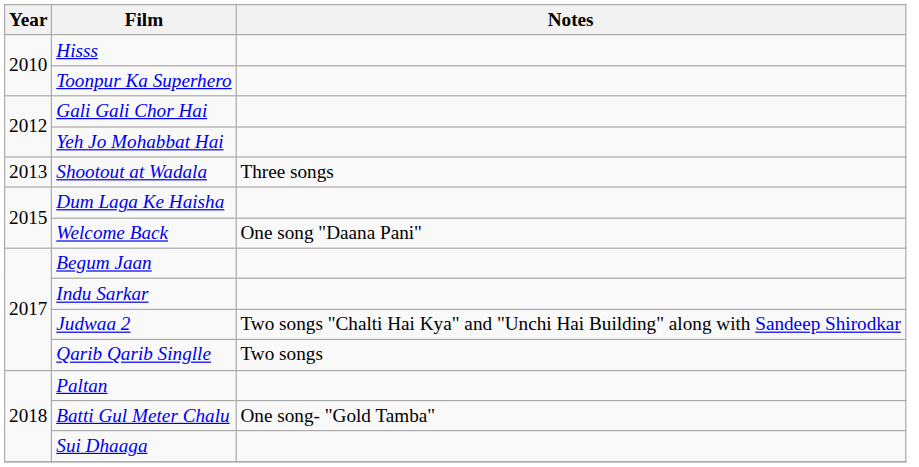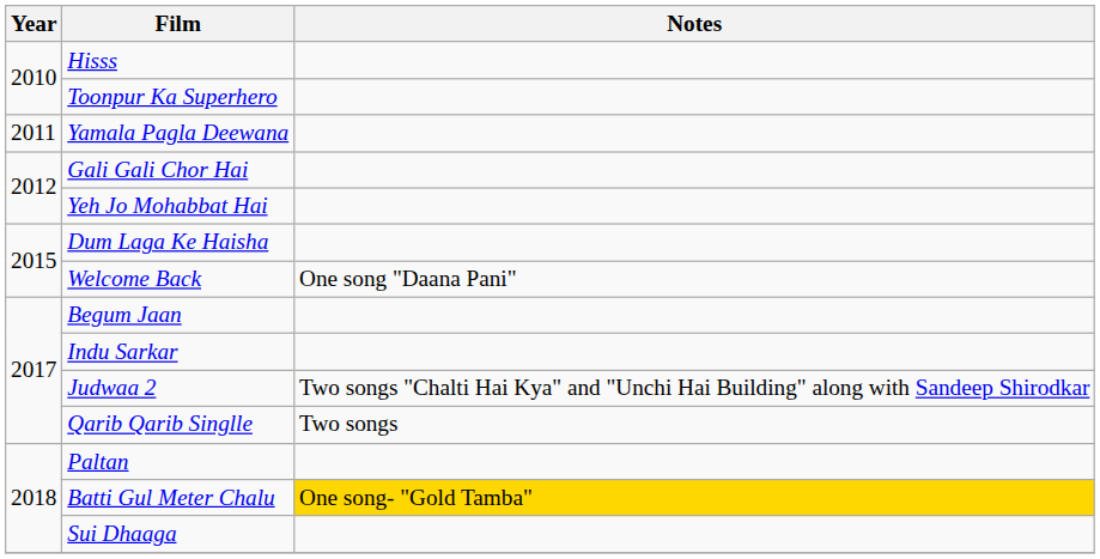 <table class="wikitable sortable">
 <tr>
 <th>Year</th>
 <th>Film</th>
 <th>Notes</th>
 </tr>
 <tr>
 <td rowspan="2">2010</td>
 <td><em><a href='#'>Hisss</a></em></td>
 <td></td>
 </tr>
 <tr>
 <td><em><a href='#'>Toonpur Ka Superhero</a></em></td>
 <td></td>
 </tr>
 <tr>
+<td>2011</td>
+<td><em><a href='#'>Yamala Pagla Deewana</a></em></td>
+<td></td>
+</tr>
+<tr>
 <td rowspan="2">2012</td>
 <td><em><a href='#'>Gali Gali Chor Hai</a></em></td>
 <td></td>
 </tr>
 <tr>
 <td><em><a href='#'>Yeh Jo Mohabbat Hai</a></em></td>
 <td></td>
-</tr>
-<tr>
-<td>2013</td>
-<td><em><a href='#'>Shootout at Wadala</a></em></td>
-<td>Three songs</td>
 </tr>
 <tr>
 <td rowspan="2">2015</td>
 <td><em><a href='#'>Dum Laga Ke Haisha</a></em></td>
 <td></td>
 </tr>
 <tr>
 <td><a href='#'><em>Welcome Back</em></a></td>
 <td>One song "Daana Pani"</td>
 </tr>
 <tr>
 <td rowspan="4">2017</td>
 <td><em><a href='#'>Begum Jaan</a></em></td>
 <td></td>
 </tr>
 <tr>
 <td><em><a href='#'>Indu Sarkar</a></em></td>
 <td></td>
 </tr>
 <tr>
 <td><em><a href='#'>Judwaa 2</a></em></td>
 <td>Two songs "Chalti Hai Kya" and "Unchi Hai Building" along with <a href='#'>Sandeep Shirodkar</a></td>
 </tr>
 <tr>
 <td><em><a href='#'>Qarib Qarib Singlle</a></em></td>
 <td>Two songs</td>
 </tr>
 <tr>
 <td rowspan="3">2018</td>
 <td><a href='#'><em>Paltan</em></a></td>
 <td></td>
 </tr>
 <tr>
 <td><em><a href='#'>Batti Gul Meter Chalu</a></em></td>
-<td>One song- "Gold Tamba"</td>
+<td style="background: gold;">One song- "Gold Tamba"</td>
 </tr>
 <tr>
 <td><em><a href='#'>Sui Dhaaga</a></em></td>
 <td></td>
 </tr>
 <tr>
 </tr>
 </table>
